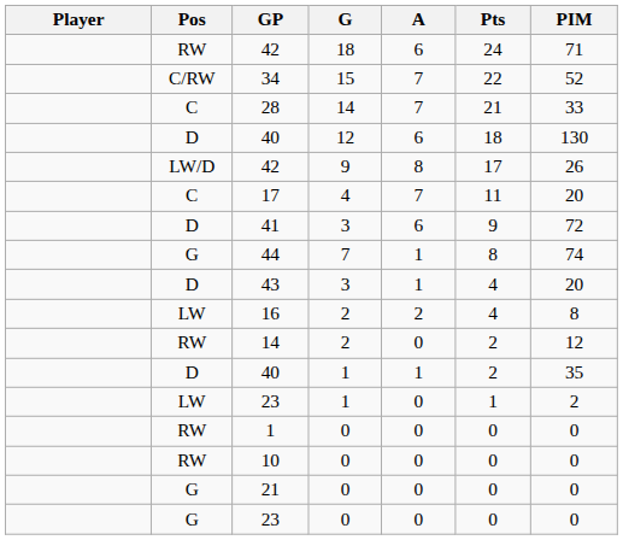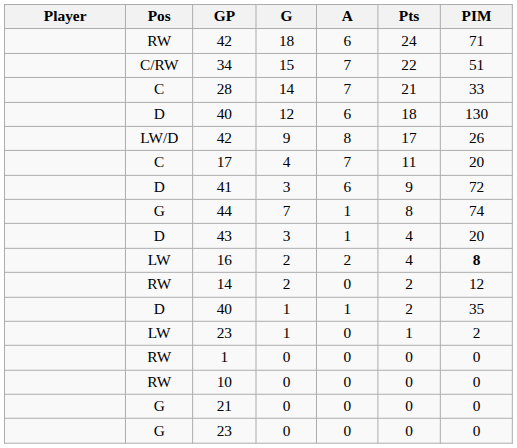 <table class="wikitable sortable" width="60%">
 <tr ALIGN="center">
 <th bgcolor="#DDDDFF" width="10%">Player</th>
 <th bgcolor="#DDDDFF" width="3%" title="Position">Pos</th>
 <th bgcolor="#DDDDFF" width="5%" title="Games played">GP</th>
 <th bgcolor="#DDDDFF" width="5%" title="Goals">G</th>
 <th bgcolor="#DDDDFF" width="5%" title="Assists">A</th>
 <th bgcolor="#DDDDFF" width="5%" title="Points">Pts</th>
 <th bgcolor="#DDDDFF" width="5%" title="Penalties in Minutes">PIM</th>
 </tr>
 <tr align="center">
 <td align="right"></td>
 <td>RW</td>
 <td>42</td>
 <td>18</td>
 <td>6</td>
 <td>24</td>
 <td>71</td>
 </tr>
 <tr align="center">
 <td align="right"></td>
 <td>C/RW</td>
 <td>34</td>
 <td>15</td>
 <td>7</td>
 <td>22</td>
-<td>52</td>
+<td>51</td>
 </tr>
 <tr align="center">
 <td align="right"></td>
 <td>C</td>
 <td>28</td>
 <td>14</td>
 <td>7</td>
 <td>21</td>
 <td>33</td>
 </tr>
 <tr align="center">
 <td align="right"></td>
 <td>D</td>
 <td>40</td>
 <td>12</td>
 <td>6</td>
 <td>18</td>
 <td>130</td>
 </tr>
 <tr align="center">
 <td align="right"></td>
 <td>LW/D</td>
 <td>42</td>
 <td>9</td>
 <td>8</td>
 <td>17</td>
 <td>26</td>
 </tr>
 <tr align="center">
 <td align="right"></td>
 <td>C</td>
 <td>17</td>
 <td>4</td>
 <td>7</td>
 <td>11</td>
 <td>20</td>
 </tr>
 <tr align="center">
 <td align="right"></td>
 <td>D</td>
 <td>41</td>
 <td>3</td>
 <td>6</td>
 <td>9</td>
 <td>72</td>
 </tr>
 <tr align="center">
 <td align="right"></td>
 <td>G</td>
 <td>44</td>
 <td>7</td>
 <td>1</td>
 <td>8</td>
 <td>74</td>
 </tr>
 <tr align="center">
 <td align="right"></td>
 <td>D</td>
 <td>43</td>
 <td>3</td>
 <td>1</td>
 <td>4</td>
 <td>20</td>
 </tr>
 <tr align="center">
 <td align="right"></td>
 <td>LW</td>
 <td>16</td>
 <td>2</td>
 <td>2</td>
 <td>4</td>
-<td>8</td>
+<td><strong>8</strong></td>
 </tr>
 <tr align="center">
 <td align="right"></td>
 <td>RW</td>
 <td>14</td>
 <td>2</td>
 <td>0</td>
 <td>2</td>
 <td>12</td>
 </tr>
 <tr align="center">
 <td align="right"></td>
 <td>D</td>
 <td>40</td>
 <td>1</td>
 <td>1</td>
 <td>2</td>
 <td>35</td>
 </tr>
 <tr align="center">
 <td align="right"></td>
 <td>LW</td>
 <td>23</td>
 <td>1</td>
 <td>0</td>
 <td>1</td>
 <td>2</td>
 </tr>
 <tr align="center">
 <td align="right"></td>
 <td>RW</td>
 <td>1</td>
 <td>0</td>
 <td>0</td>
 <td>0</td>
 <td>0</td>
 </tr>
 <tr align="center">
 <td align="right"></td>
 <td>RW</td>
 <td>10</td>
 <td>0</td>
 <td>0</td>
 <td>0</td>
 <td>0</td>
 </tr>
 <tr align="center">
 <td align="right"></td>
 <td>G</td>
 <td>21</td>
 <td>0</td>
 <td>0</td>
 <td>0</td>
 <td>0</td>
 </tr>
 <tr align="center">
 <td align="right"></td>
 <td>G</td>
 <td>23</td>
 <td>0</td>
 <td>0</td>
 <td>0</td>
 <td>0</td>
 </tr>
 </table>
